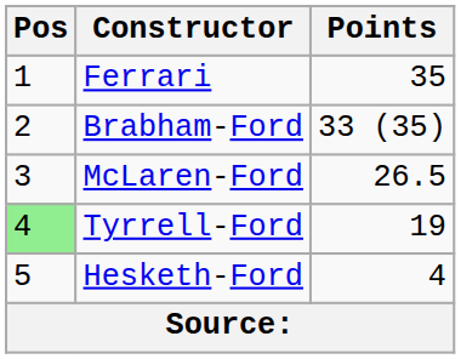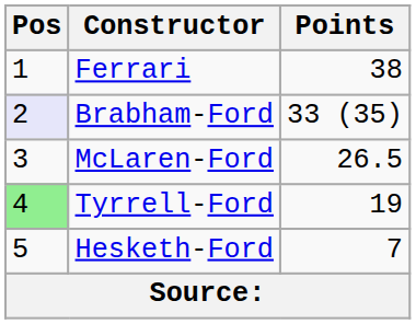 <table class="wikitable" style="font-size: 95%;">
 <tr>
 <th>Pos</th>
 <th>Constructor</th>
 <th>Points</th>
 </tr>
 <tr>
 <td>1</td>
 <td> <a href='#'>Ferrari</a></td>
-<td align="right">35</td>
+<td align="right">38</td>
 </tr>
 <tr>
-<td>2</td>
+<td style="background: lavender;">2</td>
 <td> <a href='#'>Brabham</a>-<a href='#'>Ford</a></td>
 <td align="right">33 (35)</td>
 </tr>
 <tr>
 <td>3</td>
 <td> <a href='#'>McLaren</a>-<a href='#'>Ford</a></td>
 <td align="right">26.5</td>
 </tr>
 <tr>
 <td style="background: lightgreen;">4</td>
 <td> <a href='#'>Tyrrell</a>-<a href='#'>Ford</a></td>
 <td align="right">19</td>
 </tr>
 <tr>
 <td>5</td>
 <td> <a href='#'>Hesketh</a>-<a href='#'>Ford</a></td>
-<td align="right">4</td>
+<td align="right">7</td>
 </tr>
 <tr>
 <th colspan=4>Source:</th>
 </tr>
 </table>
